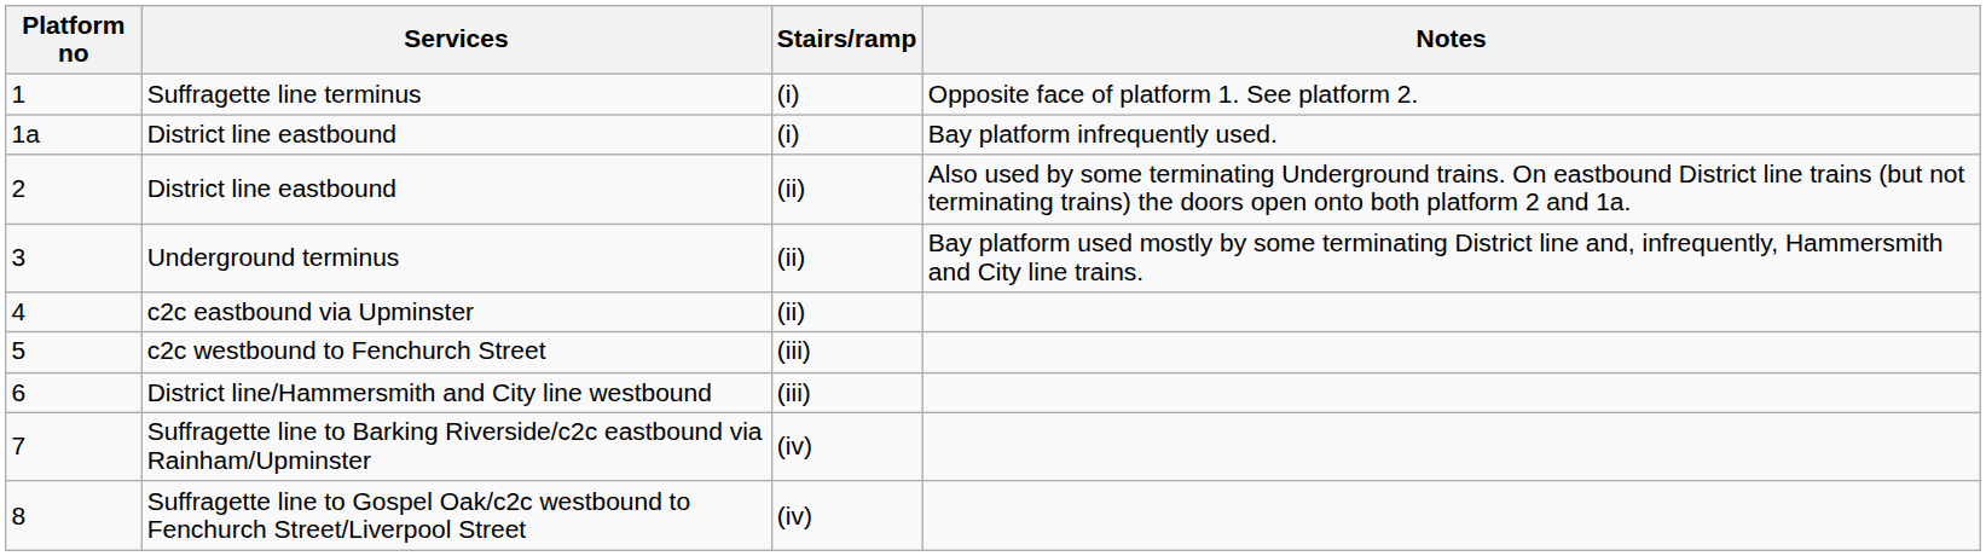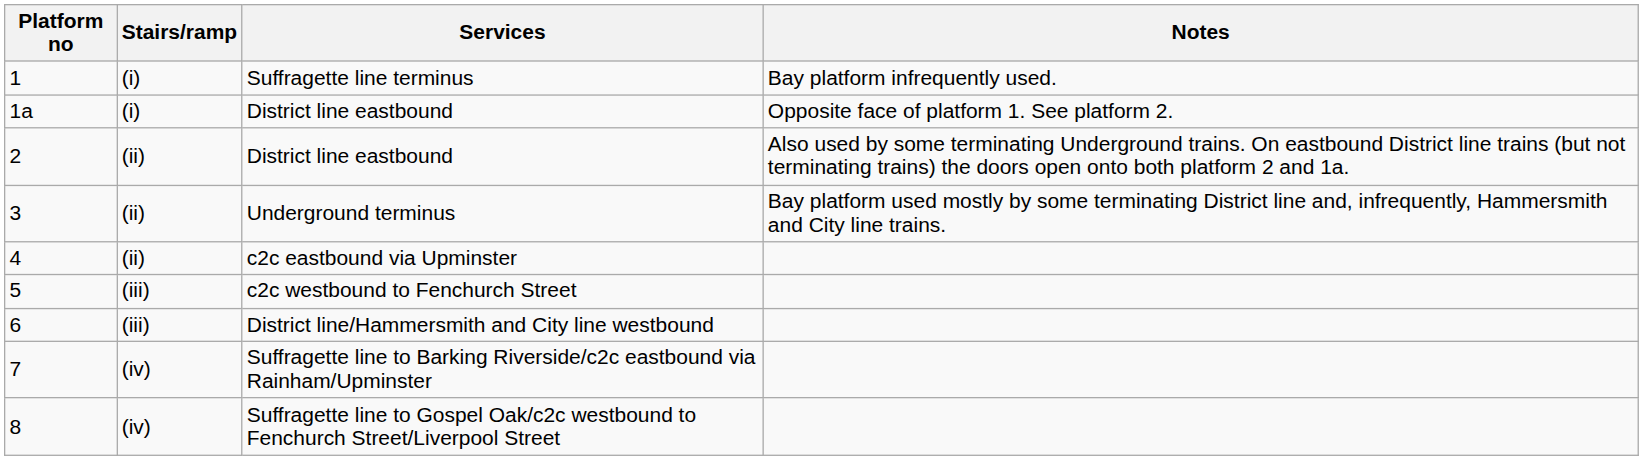 <table class="wikitable">
 <tr>
 <th>Platform no</th>
+<th>Stairs/ramp</th>
 <th>Services</th>
-<th>Stairs/ramp</th>
 <th>Notes</th>
 </tr>
 <tr>
 <td>1</td>
+<td>(i)</td>
 <td>Suffragette line terminus</td>
+<td>Bay platform infrequently used.</td>
+</tr>
+<tr>
+<td>1a</td>
 <td>(i)</td>
+<td>District line eastbound</td>
 <td>Opposite face of platform 1. See platform 2.</td>
 </tr>
 <tr>
-<td>1a</td>
+<td>2</td>
+<td>(ii)</td>
 <td>District line eastbound</td>
-<td>(i)</td>
-<td>Bay platform infrequently used.</td>
-</tr>
-<tr>
-<td>2</td>
-<td>District line eastbound</td>
-<td>(ii)</td>
 <td>Also used by some terminating Underground trains. On eastbound District line trains (but not terminating trains) the doors open onto both platform 2 and 1a.</td>
 </tr>
 <tr>
 <td>3</td>
+<td>(ii)</td>
 <td>Underground terminus</td>
-<td>(ii)</td>
 <td>Bay platform used mostly by some terminating District line and, infrequently, Hammersmith and City line trains.</td>
 </tr>
 <tr>
 <td>4</td>
+<td>(ii)</td>
 <td>c2c eastbound via Upminster</td>
-<td>(ii)</td>
 <td></td>
 </tr>
 <tr>
 <td>5</td>
+<td>(iii)</td>
 <td>c2c westbound to Fenchurch Street</td>
-<td>(iii)</td>
 <td></td>
 </tr>
 <tr>
 <td>6</td>
+<td>(iii)</td>
 <td>District line/Hammersmith and City line westbound</td>
-<td>(iii)</td>
 <td></td>
 </tr>
 <tr>
 <td>7</td>
+<td>(iv)</td>
 <td>Suffragette line to Barking Riverside/c2c eastbound via Rainham/Upminster</td>
-<td>(iv)</td>
 <td></td>
 </tr>
 <tr>
 <td>8</td>
+<td>(iv)</td>
 <td>Suffragette line to Gospel Oak/c2c westbound to Fenchurch Street/Liverpool Street</td>
-<td>(iv)</td>
 <td></td>
 </tr>
 </table>
